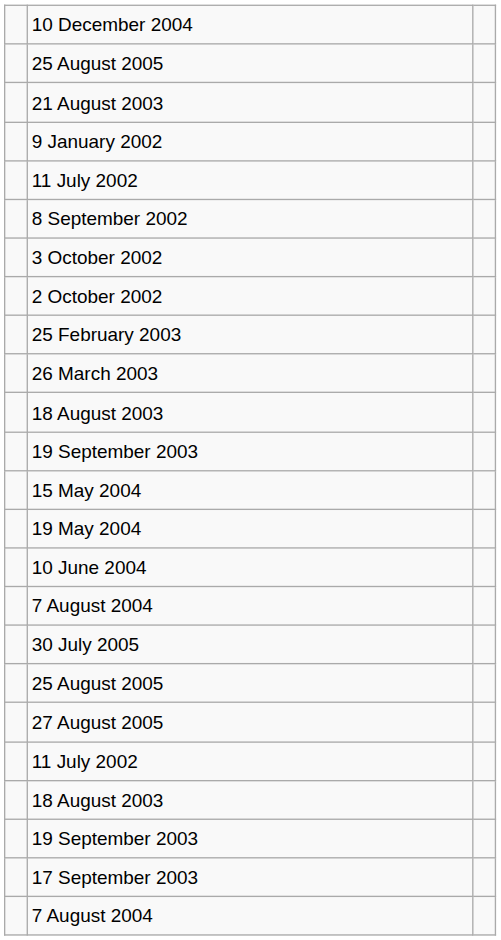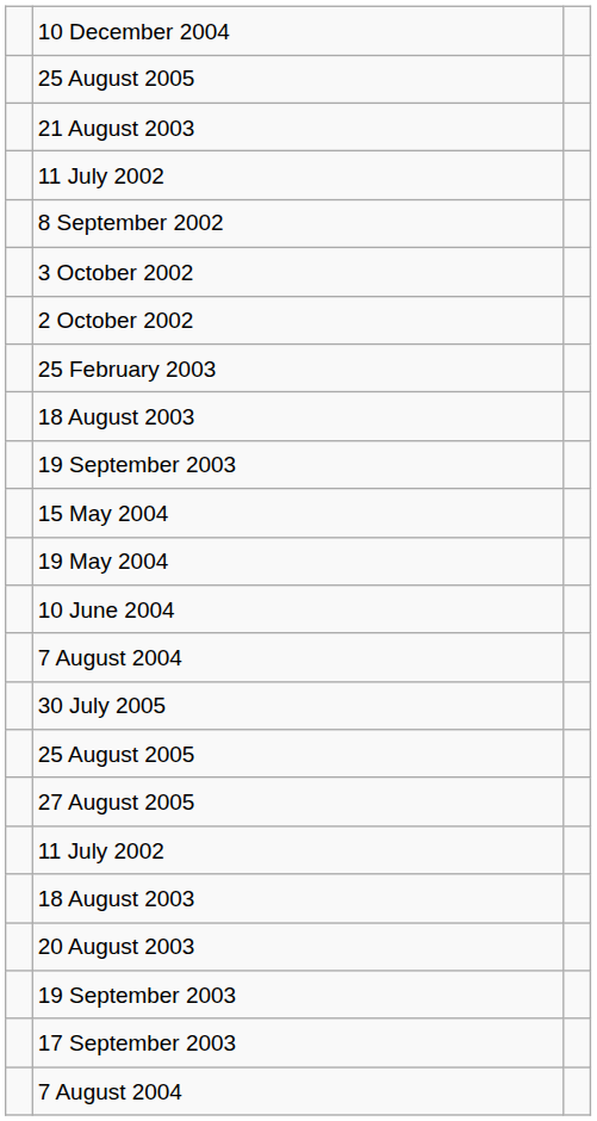 <table class="wikitable" style="font-size: 89%; float: left; width: 26em; margin-right: 1em; height: 700px">
 <tr>
 <td></td>
 <td>10 December 2004</td>
 <td></td>
 </tr>
 <tr>
 <td></td>
 <td>25 August 2005</td>
 <td></td>
 </tr>
 <tr>
 <td></td>
 <td>21 August 2003</td>
-<td></td>
-</tr>
-<tr>
-<td></td>
-<td>9 January 2002</td>
 <td></td>
 </tr>
 <tr>
 <td></td>
 <td>11 July 2002</td>
 <td></td>
 </tr>
 <tr>
 <td></td>
 <td>8 September 2002</td>
 <td></td>
 </tr>
 <tr>
 <td></td>
 <td>3 October 2002</td>
 <td></td>
 </tr>
 <tr>
 <td></td>
 <td>2 October 2002</td>
 <td></td>
 </tr>
 <tr>
 <td></td>
 <td>25 February 2003</td>
-<td></td>
-</tr>
-<tr>
-<td></td>
-<td>26 March 2003</td>
 <td></td>
 </tr>
 <tr>
 <td></td>
 <td>18 August 2003</td>
 <td></td>
 </tr>
 <tr>
 <td></td>
 <td>19 September 2003</td>
 <td></td>
 </tr>
 <tr>
 <td></td>
 <td>15 May 2004</td>
 <td></td>
 </tr>
 <tr>
 <td></td>
 <td>19 May 2004</td>
 <td></td>
 </tr>
 <tr>
 <td></td>
 <td>10 June 2004</td>
 <td></td>
 </tr>
 <tr>
 <td></td>
 <td>7 August 2004</td>
 <td></td>
 </tr>
 <tr>
 <td></td>
 <td>30 July 2005</td>
 <td></td>
 </tr>
 <tr>
 <td></td>
 <td>25 August 2005</td>
 <td></td>
 </tr>
 <tr>
 <td></td>
 <td>27 August 2005</td>
 <td></td>
 </tr>
 <tr>
 <td></td>
 <td>11 July 2002</td>
 <td></td>
 </tr>
 <tr>
 <td></td>
 <td>18 August 2003</td>
 <td></td>
 </tr>
 <tr>
 <td></td>
+<td>20 August 2003</td>
+<td></td>
+</tr>
+<tr>
+<td></td>
 <td>19 September 2003</td>
 <td></td>
 </tr>
 <tr>
 <td></td>
 <td>17 September 2003</td>
 <td></td>
 </tr>
 <tr>
 <td></td>
 <td>7 August 2004</td>
 <td></td>
 </tr>
 </table>
